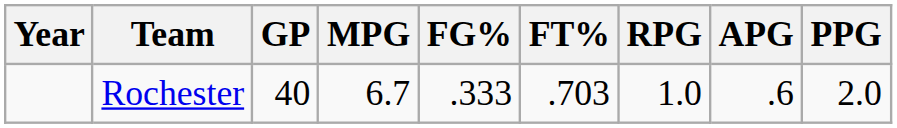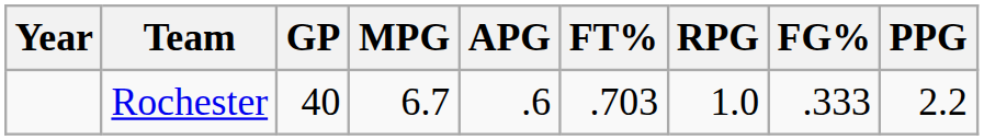 <table class="wikitable sortable" style="font-size:95%; text-align:right;">
 <tr>
 <th>Year</th>
 <th>Team</th>
 <th>GP</th>
 <th>MPG</th>
-<th>FG%</th>
+<th>APG</th>
 <th>FT%</th>
 <th>RPG</th>
-<th>APG</th>
+<th>FG%</th>
 <th>PPG</th>
 </tr>
 <tr>
 <td style="text-align:left;"></td>
 <td style="text-align:left;"><a href='#'>Rochester</a></td>
 <td>40</td>
 <td>6.7</td>
-<td>.333</td>
+<td>.6</td>
 <td>.703</td>
 <td>1.0</td>
-<td>.6</td>
-<td>2.0</td>
+<td>.333</td>
+<td>2.2</td>
 </tr>
 </table>
